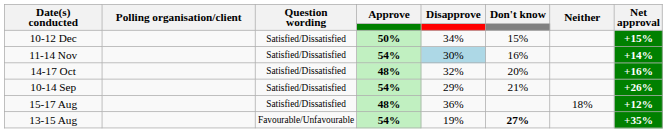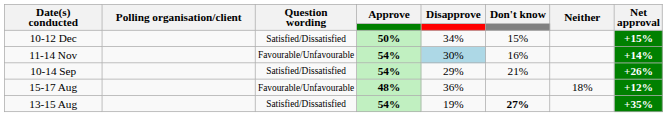 <table class="wikitable collapsible sortable" style="text-align:center;font-size:95%;line-height:14px;">
 <tr>
 <th style="width:125px;" rowspan="2">Date(s)<br>conducted</th>
 <th style="width:200px;" rowspan="2">Polling organisation/client</th>
 <th style="width:120px;" rowspan="2">Question<br>wording</th>
 <th class="unsortable" style="width:80px;">Approve</th>
 <th class="unsortable" style="width: 80px;">Disapprove</th>
 <th class="unsortable" style="width:80px;">Don't know</th>
 <th class="unsortable" style="width:80px;"rowspan="2">Neither</th>
 <th class="unsortable" style="width:20px;" rowspan="2">Net approval</th>
 </tr>
 <tr>
 <th class="unsortable" style="background:green;width:60px;"></th>
 <th class="unsortable" style="background:red;width:60px;"></th>
 <th class="unsortable" style="background:grey;width:60px;"></th>
 </tr>
 <tr>
 <td>10-12 Dec</td>
 <td></td>
 <td><small>Satisfied/Dissatisfied</small></td>
 <td style="background:#C1F0C1"><strong>50%</strong></td>
 <td>34%</td>
 <td>15%</td>
 <td></td>
 <td style="background:green;color:white;"><strong>+15%</strong></td>
 </tr>
 <tr>
 <td>11-14 Nov</td>
 <td></td>
-<td><small>Satisfied/Dissatisfied</small></td>
+<td><small>Favourable/Unfavourable</small></td>
 <td style="background:#C1F0C1"><strong>54%</strong></td>
 <td style="background: lightblue;">30%</td>
 <td>16%</td>
 <td></td>
 <td style="background:green;color:white;"><strong>+14%</strong></td>
-</tr>
-<tr>
-<td>14-17 Oct</td>
-<td></td>
-<td><small>Satisfied/Dissatisfied</small></td>
-<td style="background:#C1F0C1"><strong>48%</strong></td>
-<td>32%</td>
-<td>20%</td>
-<td></td>
-<td style="background:green;color:white;"><strong>+16%</strong></td>
 </tr>
 <tr>
 <td>10-14 Sep</td>
 <td></td>
 <td><small>Satisfied/Dissatisfied</small></td>
 <td style="background:#C1F0C1"><strong>54%</strong></td>
 <td>29%</td>
 <td>21%</td>
 <td></td>
 <td style="background:green;color:white;"><strong>+26%</strong></td>
 </tr>
 <tr>
 <td>15-17 Aug</td>
 <td></td>
-<td><small>Satisfied/Dissatisfied</small></td>
+<td><small>Favourable/Unfavourable</small></td>
 <td style="background:#C1F0C1"><strong>48%</strong></td>
 <td>36%</td>
 <td></td>
 <td>18%</td>
 <td style="background:green;color:white;"><strong>+12%</strong></td>
 </tr>
 <tr>
 <td>13-15 Aug</td>
 <td></td>
-<td><small>Favourable/Unfavourable</small></td>
+<td><small>Satisfied/Dissatisfied</small></td>
 <td style="background:#C1F0C1"><strong>54%</strong></td>
 <td>19%</td>
 <td><strong>27%</strong></td>
 <td></td>
 <td style="background:green;color:white;"><strong>+35%</strong></td>
 </tr>
 </table>
